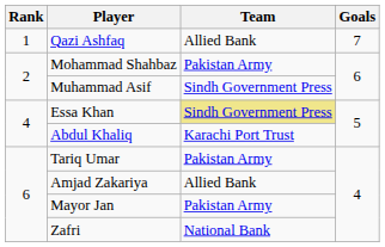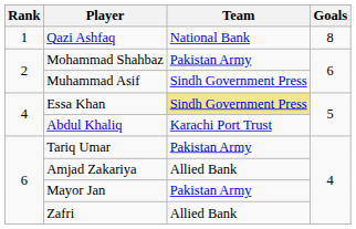 <table class="wikitable" style="text-align:center">
 <tr>
 <th>Rank</th>
 <th>Player</th>
 <th>Team</th>
 <th>Goals</th>
 </tr>
 <tr>
 <td>1</td>
 <td align=left><a href='#'>Qazi Ashfaq</a></td>
-<td align=left>Allied Bank</td>
-<td>7</td>
+<td align=left><a href='#'>National Bank</a></td>
+<td>8</td>
 </tr>
 <tr>
 <td rowspan=2>2</td>
 <td align=left>Mohammad Shahbaz</td>
 <td align=left><a href='#'>Pakistan Army</a></td>
 <td rowspan=2>6</td>
 </tr>
 <tr>
 <td align=left>Muhammad Asif</td>
 <td align=left><a href='#'>Sindh Government Press</a></td>
 </tr>
 <tr>
 <td rowspan=2>4</td>
 <td align=left>Essa Khan</td>
 <td align=left style="background: khaki;"><a href='#'>Sindh Government Press</a></td>
 <td rowspan=2>5</td>
 </tr>
 <tr>
 <td align=left><a href='#'>Abdul Khaliq</a></td>
 <td align=left><a href='#'>Karachi Port Trust</a></td>
 </tr>
 <tr>
 <td rowspan=4>6</td>
 <td align=left>Tariq Umar</td>
 <td align=left><a href='#'>Pakistan Army</a></td>
 <td rowspan=4>4</td>
 </tr>
 <tr>
 <td align=left>Amjad Zakariya</td>
 <td align=left>Allied Bank</td>
 </tr>
 <tr>
 <td align=left>Mayor Jan</td>
 <td align=left><a href='#'>Pakistan Army</a></td>
 </tr>
 <tr>
 <td align=left>Zafri</td>
-<td align=left><a href='#'>National Bank</a></td>
+<td align=left>Allied Bank</td>
 </tr>
 </table>
